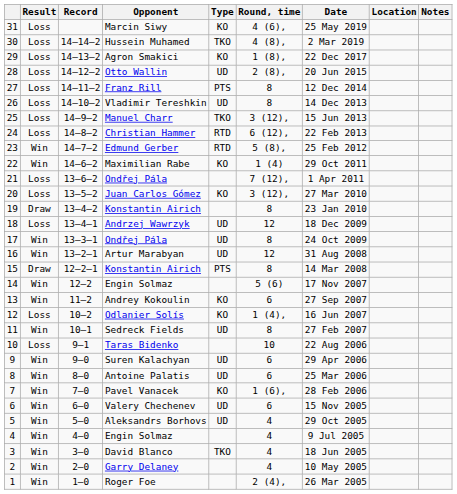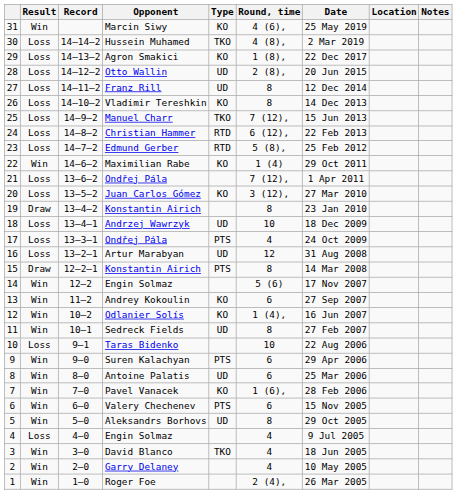 <table class="wikitable" style="text-align:center; font-size:95%">
 <tr>
 <th></th>
 <th>Result</th>
 <th>Record</th>
 <th>Opponent</th>
 <th>Type</th>
 <th>Round, time</th>
 <th>Date</th>
 <th>Location</th>
 <th>Notes</th>
 </tr>
 <tr>
 <td>31</td>
-<td>Loss</td>
+<td>Win</td>
 <td></td>
 <td style="text-align:left;">Marcin Siwy</td>
 <td>KO</td>
 <td>4 (6), </td>
 <td>25 May 2019</td>
 <td style="text-align:left;"></td>
 <td></td>
 </tr>
 <tr>
 <td>30</td>
 <td>Loss</td>
 <td>14–14–2</td>
 <td style="text-align:left;">Hussein Muhamed</td>
 <td>TKO</td>
 <td>4 (8), </td>
 <td>2 Mar 2019</td>
 <td style="text-align:left;"></td>
 <td></td>
 </tr>
 <tr>
 <td>29</td>
 <td>Loss</td>
 <td>14–13–2</td>
 <td style="text-align:left;">Agron Smakici</td>
 <td>KO</td>
 <td>1 (8), </td>
 <td>22 Dec 2017</td>
 <td style="text-align:left;"></td>
 <td></td>
 </tr>
 <tr>
 <td>28</td>
 <td>Loss</td>
 <td>14–12–2</td>
 <td style="text-align:left;"><a href='#'>Otto Wallin</a></td>
 <td>UD</td>
 <td>2 (8), </td>
 <td>20 Jun 2015</td>
 <td style="text-align:left;"></td>
 <td></td>
 </tr>
 <tr>
 <td>27</td>
 <td>Loss</td>
 <td>14–11–2</td>
 <td style="text-align:left;"><a href='#'>Franz Rill</a></td>
-<td>PTS</td>
+<td>UD</td>
 <td>8</td>
 <td>12 Dec 2014</td>
 <td style="text-align:left;"></td>
 <td></td>
 </tr>
 <tr>
 <td>26</td>
 <td>Loss</td>
 <td>14–10–2</td>
 <td style="text-align:left;">Vladimir Tereshkin</td>
-<td>UD</td>
+<td>KO</td>
 <td>8</td>
 <td>14 Dec 2013</td>
 <td style="text-align:left;"></td>
 <td></td>
 </tr>
 <tr>
 <td>25</td>
 <td>Loss</td>
 <td>14–9–2</td>
 <td style="text-align:left;"><a href='#'>Manuel Charr</a></td>
 <td>TKO</td>
-<td>3 (12), </td>
+<td>7 (12), </td>
 <td>15 Jun 2013</td>
 <td style="text-align:left;"></td>
 <td style="text-align:left;"></td>
 </tr>
 <tr>
 <td>24</td>
 <td>Loss</td>
 <td>14–8–2</td>
 <td style="text-align:left;"><a href='#'>Christian Hammer</a></td>
 <td>RTD</td>
 <td>6 (12), </td>
 <td>22 Feb 2013</td>
 <td style="text-align:left;"></td>
 <td style="text-align:left;"></td>
 </tr>
 <tr>
 <td>23</td>
-<td>Win</td>
+<td>Loss</td>
 <td>14–7–2</td>
 <td style="text-align:left;"><a href='#'>Edmund Gerber</a></td>
 <td>RTD</td>
 <td>5 (8), </td>
 <td>25 Feb 2012</td>
 <td style="text-align:left;"></td>
 <td></td>
 </tr>
 <tr>
 <td>22</td>
 <td>Win</td>
 <td>14–6–2</td>
 <td style="text-align:left;">Maximilian Rabe</td>
 <td>KO</td>
 <td>1 (4)</td>
 <td>29 Oct 2011</td>
 <td style="text-align:left;"></td>
 <td></td>
 </tr>
 <tr>
 <td>21</td>
 <td>Loss</td>
 <td>13–6–2</td>
 <td style="text-align:left;"><a href='#'>Ondřej Pála</a></td>
 <td></td>
 <td>7 (12), </td>
 <td>1 Apr 2011</td>
 <td style="text-align:left;"></td>
 <td style="text-align:left;"></td>
 </tr>
 <tr>
 <td>20</td>
 <td>Loss</td>
 <td>13–5–2</td>
 <td style="text-align:left;"><a href='#'>Juan Carlos Gómez</a></td>
 <td>KO</td>
 <td>3 (12), </td>
 <td>27 Mar 2010</td>
 <td style="text-align:left;"></td>
 <td style="text-align:left;"></td>
 </tr>
 <tr>
 <td>19</td>
 <td>Draw</td>
 <td>13–4–2</td>
 <td style="text-align:left;"><a href='#'>Konstantin Airich</a></td>
 <td></td>
 <td>8</td>
 <td>23 Jan 2010</td>
 <td style="text-align:left;"></td>
 <td></td>
 </tr>
 <tr>
 <td>18</td>
 <td>Loss</td>
 <td>13–4–1</td>
 <td style="text-align:left;"><a href='#'>Andrzej Wawrzyk</a></td>
 <td>UD</td>
-<td>12</td>
+<td>10</td>
 <td>18 Dec 2009</td>
 <td style="text-align:left;"></td>
 <td style="text-align:left;"></td>
 </tr>
 <tr>
 <td>17</td>
-<td>Win</td>
+<td>Loss</td>
 <td>13–3–1</td>
 <td style="text-align:left;"><a href='#'>Ondřej Pála</a></td>
-<td>UD</td>
-<td>8</td>
+<td>PTS</td>
+<td>4</td>
 <td>24 Oct 2009</td>
 <td style="text-align:left;"></td>
 <td></td>
 </tr>
 <tr>
 <td>16</td>
-<td>Win</td>
+<td>Loss</td>
 <td>13–2–1</td>
 <td style="text-align:left;">Artur Marabyan</td>
 <td>UD</td>
 <td>12</td>
 <td>31 Aug 2008</td>
 <td style="text-align:left;"></td>
 <td></td>
 </tr>
 <tr>
 <td>15</td>
 <td>Draw</td>
 <td>12–2–1</td>
 <td style="text-align:left;"><a href='#'>Konstantin Airich</a></td>
 <td>PTS</td>
 <td>8</td>
 <td>14 Mar 2008</td>
 <td style="text-align:left;"></td>
 <td></td>
 </tr>
 <tr>
 <td>14</td>
 <td>Win</td>
 <td>12–2</td>
 <td style="text-align:left;">Engin Solmaz</td>
 <td></td>
 <td>5 (6)</td>
 <td>17 Nov 2007</td>
 <td style="text-align:left;"></td>
 <td></td>
 </tr>
 <tr>
 <td>13</td>
 <td>Win</td>
 <td>11–2</td>
 <td style="text-align:left;">Andrey Kokoulin</td>
 <td>KO</td>
 <td>6</td>
 <td>27 Sep 2007</td>
 <td style="text-align:left;"></td>
 <td></td>
 </tr>
 <tr>
 <td>12</td>
-<td>Loss</td>
+<td>Win</td>
 <td>10–2</td>
 <td style="text-align:left;"><a href='#'>Odlanier Solís</a></td>
 <td>KO</td>
 <td>1 (4), </td>
 <td>16 Jun 2007</td>
 <td style="text-align:left;"></td>
 <td></td>
 </tr>
 <tr>
 <td>11</td>
 <td>Win</td>
 <td>10–1</td>
 <td style="text-align:left;">Sedreck Fields</td>
 <td>UD</td>
 <td>8</td>
 <td>27 Feb 2007</td>
 <td style="text-align:left;"></td>
 <td></td>
 </tr>
 <tr>
 <td>10</td>
 <td>Loss</td>
 <td>9–1</td>
 <td style="text-align:left;"><a href='#'>Taras Bidenko</a></td>
 <td></td>
 <td>10</td>
 <td>22 Aug 2006</td>
 <td style="text-align:left;"></td>
 <td style="text-align:left;"></td>
 </tr>
 <tr>
 <td>9</td>
 <td>Win</td>
 <td>9–0</td>
 <td style="text-align:left;">Suren Kalachyan</td>
-<td>UD</td>
+<td>PTS</td>
 <td>6</td>
 <td>29 Apr 2006</td>
 <td style="text-align:left;"></td>
 <td></td>
 </tr>
 <tr>
 <td>8</td>
 <td>Win</td>
 <td>8–0</td>
 <td style="text-align:left;">Antoine Palatis</td>
 <td>UD</td>
 <td>6</td>
 <td>25 Mar 2006</td>
 <td style="text-align:left;"></td>
 <td></td>
 </tr>
 <tr>
 <td>7</td>
 <td>Win</td>
 <td>7–0</td>
 <td style="text-align:left;">Pavel Vanacek</td>
 <td>KO</td>
 <td>1 (6), </td>
 <td>28 Feb 2006</td>
 <td style="text-align:left;"></td>
 <td></td>
 </tr>
 <tr>
 <td>6</td>
 <td>Win</td>
 <td>6–0</td>
 <td style="text-align:left;">Valery Chechenev</td>
-<td>UD</td>
+<td>PTS</td>
 <td>6</td>
 <td>15 Nov 2005</td>
 <td style="text-align:left;"></td>
 <td></td>
 </tr>
 <tr>
 <td>5</td>
 <td>Win</td>
 <td>5–0</td>
 <td style="text-align:left;">Aleksandrs Borhovs</td>
 <td>UD</td>
-<td>4</td>
+<td>8</td>
 <td>29 Oct 2005</td>
 <td style="text-align:left;"></td>
 <td></td>
 </tr>
 <tr>
 <td>4</td>
-<td>Win</td>
+<td>Loss</td>
 <td>4–0</td>
 <td style="text-align:left;">Engin Solmaz</td>
 <td></td>
 <td>4</td>
 <td>9 Jul 2005</td>
 <td style="text-align:left;"></td>
 <td></td>
 </tr>
 <tr>
 <td>3</td>
 <td>Win</td>
 <td>3–0</td>
 <td style="text-align:left;">David Blanco</td>
 <td>TKO</td>
 <td>4</td>
 <td>18 Jun 2005</td>
 <td style="text-align:left;"></td>
 <td></td>
 </tr>
 <tr>
 <td>2</td>
 <td>Win</td>
 <td>2–0</td>
 <td style="text-align:left;"><a href='#'>Garry Delaney</a></td>
 <td></td>
 <td>4</td>
 <td>10 May 2005</td>
 <td style="text-align:left;"></td>
 <td></td>
 </tr>
 <tr>
 <td>1</td>
 <td>Win</td>
 <td>1–0</td>
 <td style="text-align:left;">Roger Foe</td>
 <td></td>
 <td>2 (4), </td>
 <td>26 Mar 2005</td>
 <td style="text-align:left;"></td>
 <td></td>
 </tr>
 </table>
